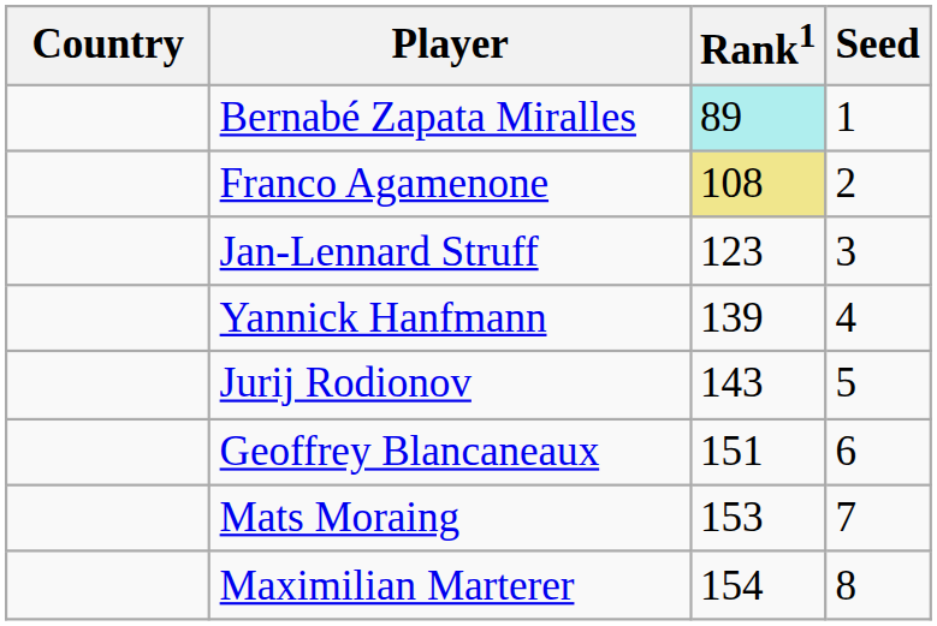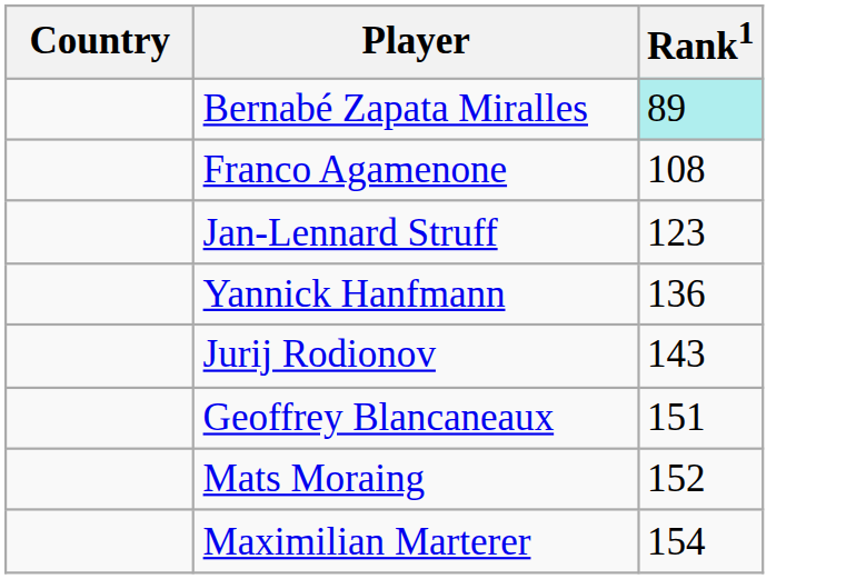 <table class="sortable wikitable">
 <tr>
 <th width="70">Country</th>
 <th width="175">Player</th>
 <th>Rank<sup>1</sup></th>
-<th>Seed</th>
 </tr>
 <tr>
 <td></td>
 <td><a href='#'>Bernabé Zapata Miralles</a></td>
 <td style="background: paleturquoise;">89</td>
-<td>1</td>
 </tr>
 <tr>
 <td></td>
 <td><a href='#'>Franco Agamenone</a></td>
-<td style="background: khaki;">108</td>
-<td>2</td>
+<td>108</td>
 </tr>
 <tr>
 <td></td>
 <td><a href='#'>Jan-Lennard Struff</a></td>
 <td>123</td>
-<td>3</td>
 </tr>
 <tr>
 <td></td>
 <td><a href='#'>Yannick Hanfmann</a></td>
-<td>139</td>
-<td>4</td>
+<td>136</td>
 </tr>
 <tr>
 <td></td>
 <td><a href='#'>Jurij Rodionov</a></td>
 <td>143</td>
-<td>5</td>
 </tr>
 <tr>
 <td></td>
 <td><a href='#'>Geoffrey Blancaneaux</a></td>
 <td>151</td>
-<td>6</td>
 </tr>
 <tr>
 <td></td>
 <td><a href='#'>Mats Moraing</a></td>
-<td>153</td>
-<td>7</td>
+<td>152</td>
 </tr>
 <tr>
 <td></td>
 <td><a href='#'>Maximilian Marterer</a></td>
 <td>154</td>
-<td>8</td>
 </tr>
 </table>
